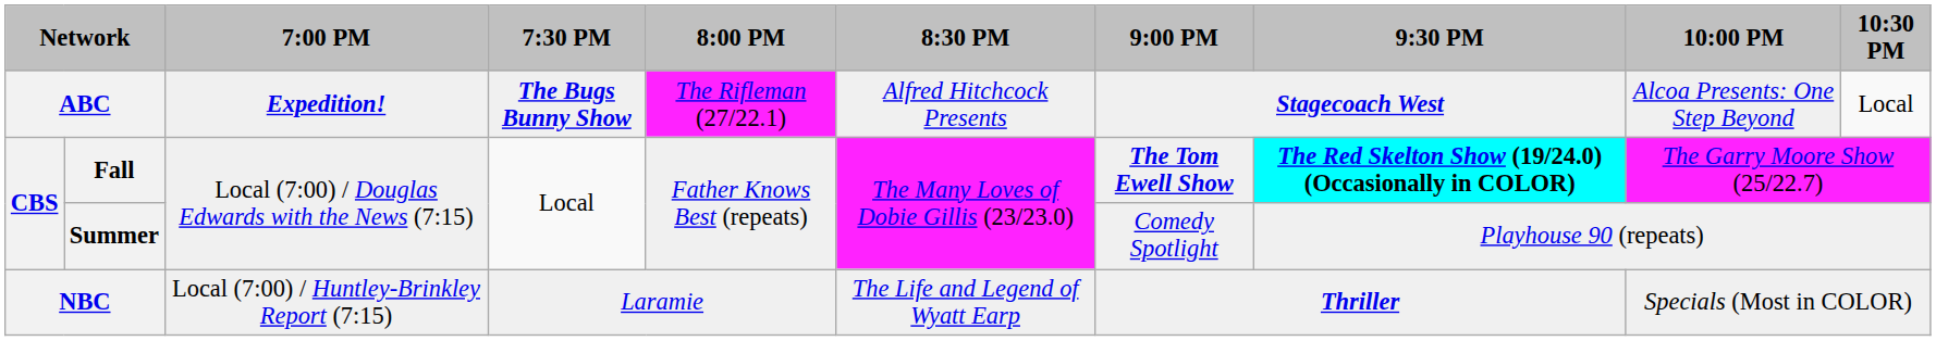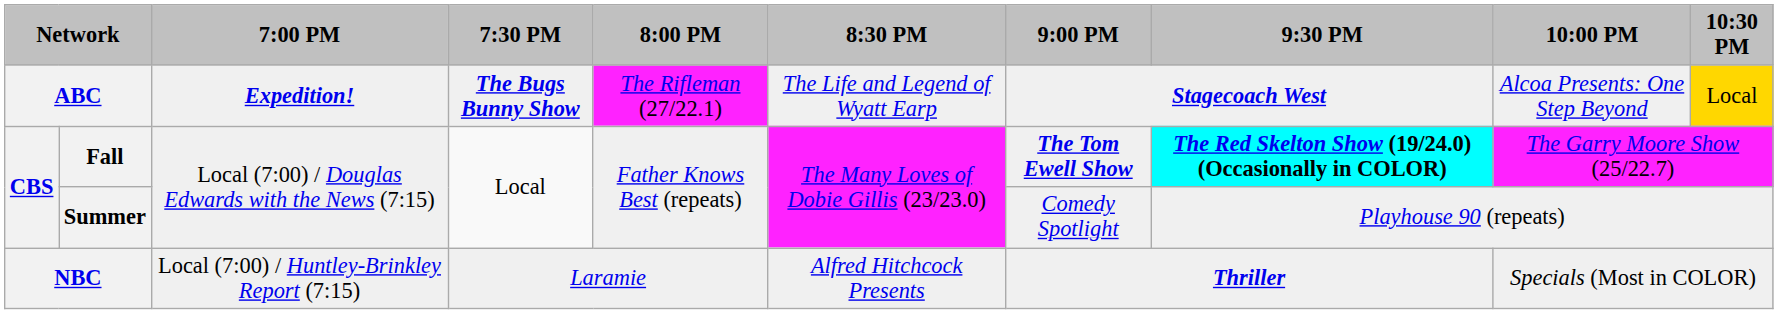 <table class="wikitable" style="width:100%;margin-right:0;text-align:center">
 <tr>
 <th style="background-color:#C0C0C0;text-align:center" colspan="2">Network</th>
 <th style="background-color:#C0C0C0;text-align:center">7:00 PM</th>
 <th style="background-color:#C0C0C0;text-align:center">7:30 PM</th>
 <th style="background-color:#C0C0C0;text-align:center">8:00 PM</th>
 <th style="background-color:#C0C0C0;text-align:center">8:30 PM</th>
 <th style="background-color:#C0C0C0;text-align:center">9:00 PM</th>
 <th style="background-color:#C0C0C0;text-align:center">9:30 PM</th>
 <th style="background-color:#C0C0C0;text-align:center">10:00 PM</th>
 <th style="background-color:#C0C0C0;text-align:center">10:30 PM</th>
 </tr>
 <tr>
 <th colspan="2"><a href='#'>ABC</a></th>
 <td bgcolor="#F0F0F0"><strong><em><a href='#'>Expedition!</a></em></strong></td>
 <td bgcolor="#F0F0F0"><strong><em><a href='#'>The Bugs Bunny Show</a></em></strong></td>
 <td bgcolor="#FF22FF"><em><a href='#'>The Rifleman</a></em> (27/22.1)</td>
-<td bgcolor="#F0F0F0"><em><a href='#'>Alfred Hitchcock Presents</a></em></td>
+<td bgcolor="#F0F0F0"><em><a href='#'>The Life and Legend of Wyatt Earp</a></em></td>
 <td bgcolor="#F0F0F0" colspan="2"><strong><em><a href='#'>Stagecoach West</a></em></strong></td>
 <td bgcolor="#F0F0F0"><em><a href='#'>Alcoa Presents: One Step Beyond</a></em></td>
-<td>Local</td>
+<td style="background: gold;">Local</td>
 </tr>
 <tr>
 <th rowspan="2"><a href='#'>CBS</a></th>
 <th>Fall</th>
 <td bgcolor="#F0F0F0" rowspan="2">Local (7:00) / <em><a href='#'>Douglas Edwards with the News</a></em> (7:15)</td>
 <td rowspan="2">Local</td>
 <td bgcolor="#F0F0F0" rowspan="2"><em><a href='#'>Father Knows Best</a></em> (repeats)</td>
 <td bgcolor="#FF22FF" rowspan="2"><em><a href='#'>The Many Loves of Dobie Gillis</a></em> (23/23.0)</td>
 <td bgcolor="#F0F0F0"><strong><em><a href='#'>The Tom Ewell Show</a></em></strong></td>
 <td bgcolor="#00FFFF"><strong><em><a href='#'>The Red Skelton Show</a></em> (19/24.0) (Occasionally in <span>C</span><span>O</span><span>L</span><span>O</span><span>R</span>)</strong></td>
 <td bgcolor="#FF22FF" colspan="2"><em><a href='#'>The Garry Moore Show</a></em> (25/22.7)</td>
 </tr>
 <tr>
 <th>Summer</th>
 <td bgcolor="#F0F0F0"><em><a href='#'>Comedy Spotlight</a></em></td>
 <td bgcolor="#F0F0F0" colspan="3"><em><a href='#'>Playhouse 90</a></em> (repeats)</td>
 </tr>
 <tr>
 <th colspan="2"><a href='#'>NBC</a></th>
 <td bgcolor="#F0F0F0">Local (7:00) / <em><a href='#'>Huntley-Brinkley Report</a></em> (7:15)</td>
 <td bgcolor="#F0F0F0" colspan="2"><em><a href='#'>Laramie</a></em></td>
-<td bgcolor="#F0F0F0"><em><a href='#'>The Life and Legend of Wyatt Earp</a></em></td>
+<td bgcolor="#F0F0F0"><em><a href='#'>Alfred Hitchcock Presents</a></em></td>
 <td bgcolor="#F0F0F0" colspan="2"><strong><em><a href='#'>Thriller</a></em></strong></td>
 <td bgcolor="#F0F0F0" colspan="2"><em>Specials</em> (Most in <span>C</span><span>O</span><span>L</span><span>O</span><span>R</span>)</td>
 </tr>
 </table>
